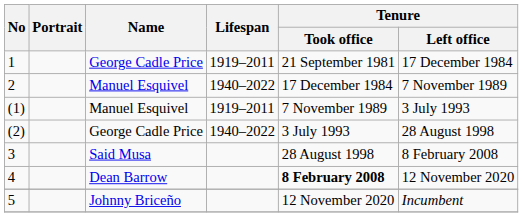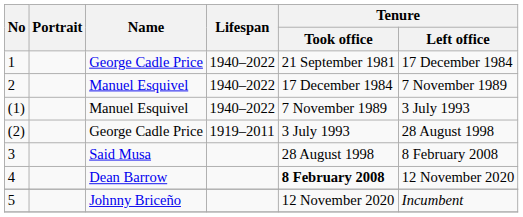 <table class="wikitable">
 <tr>
 <th rowspan="2" scope="col">No</th>
 <th scope="col" rowspan="2">Portrait</th>
 <th rowspan="2" scope="col">Name</th>
 <th scope="col" rowspan="2">Lifespan</th>
 <th colspan="2" scope="col">Tenure</th>
 </tr>
 <tr>
 <th scope="col">Took office</th>
 <th scope="col">Left office</th>
 </tr>
 <tr>
 <td>1</td>
 <td></td>
 <td><a href='#'>George Cadle Price</a></td>
-<td>1919–2011</td>
+<td>1940–2022</td>
 <td>21 September 1981</td>
 <td>17 December 1984</td>
 </tr>
 <tr>
 <td>2</td>
 <td></td>
 <td><a href='#'>Manuel Esquivel</a></td>
 <td>1940–2022</td>
 <td>17 December 1984</td>
 <td>7 November 1989</td>
 </tr>
 <tr>
 <td>(1)</td>
 <td></td>
 <td>Manuel Esquivel</td>
-<td>1919–2011</td>
+<td>1940–2022</td>
 <td>7 November 1989</td>
 <td>3 July 1993</td>
 </tr>
 <tr>
 <td>(2)</td>
 <td></td>
 <td>George Cadle Price</td>
-<td>1940–2022</td>
+<td>1919–2011</td>
 <td>3 July 1993</td>
 <td>28 August 1998</td>
 </tr>
 <tr>
 <td>3</td>
 <td></td>
 <td><a href='#'>Said Musa</a></td>
 <td></td>
 <td>28 August 1998</td>
 <td>8 February 2008</td>
 </tr>
 <tr>
 <td>4</td>
 <td></td>
 <td><a href='#'>Dean Barrow</a></td>
 <td></td>
 <td><strong>8 February 2008</strong></td>
 <td>12 November 2020</td>
 </tr>
 <tr>
 </tr>
 <tr>
 <td>5</td>
 <td></td>
 <td><a href='#'>Johnny Briceño</a></td>
 <td></td>
 <td>12 November 2020</td>
 <td><em>Incumbent</em></td>
 </tr>
 <tr>
 </tr>
 </table>
